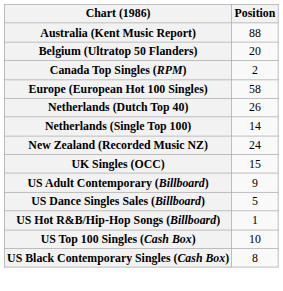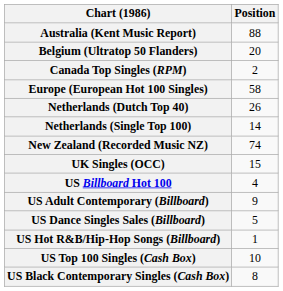 <table class="wikitable sortable plainrowheaders" style="text-align:center">
 <tr>
 <th scope="col">Chart (1986)</th>
 <th scope="col">Position</th>
 </tr>
 <tr>
 <th scope="row">Australia (Kent Music Report)</th>
 <td>88</td>
 </tr>
 <tr>
 <th scope="row">Belgium (Ultratop 50 Flanders)</th>
 <td>20</td>
 </tr>
 <tr>
 <th scope="row">Canada Top Singles (<em>RPM</em>)</th>
 <td>2</td>
 </tr>
 <tr>
 <th scope="row">Europe (European Hot 100 Singles)</th>
 <td>58</td>
 </tr>
 <tr>
 <th scope="row">Netherlands (Dutch Top 40)</th>
 <td>26</td>
 </tr>
 <tr>
 <th scope="row">Netherlands (Single Top 100)</th>
 <td>14</td>
 </tr>
 <tr>
 <th scope="row">New Zealand (Recorded Music NZ)</th>
-<td>24</td>
+<td>74</td>
 </tr>
 <tr>
 <th scope="row">UK Singles (OCC)</th>
 <td>15</td>
+</tr>
+<tr>
+<th scope="row">US <a href='#'><em>Billboard</em> Hot 100</a></th>
+<td>4</td>
 </tr>
 <tr>
 <th scope="row">US Adult Contemporary (<em>Billboard</em>)</th>
 <td>9</td>
 </tr>
 <tr>
 <th scope="row">US Dance Singles Sales (<em>Billboard</em>)</th>
 <td>5</td>
 </tr>
 <tr>
 <th scope="row">US Hot R&B/Hip-Hop Songs (<em>Billboard</em>)</th>
 <td>1</td>
 </tr>
 <tr>
 <th scope="row">US Top 100 Singles (<em>Cash Box</em>)</th>
 <td>10</td>
 </tr>
 <tr>
 <th scope="row">US Black Contemporary Singles (<em>Cash Box</em>)</th>
 <td>8</td>
 </tr>
 </table>
